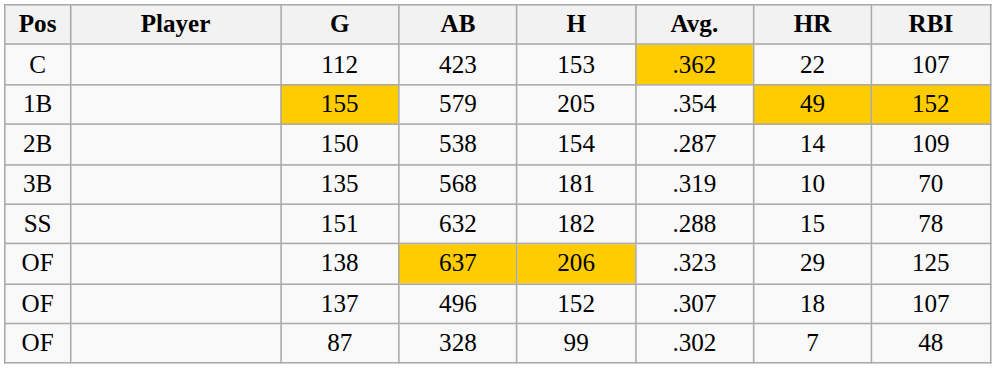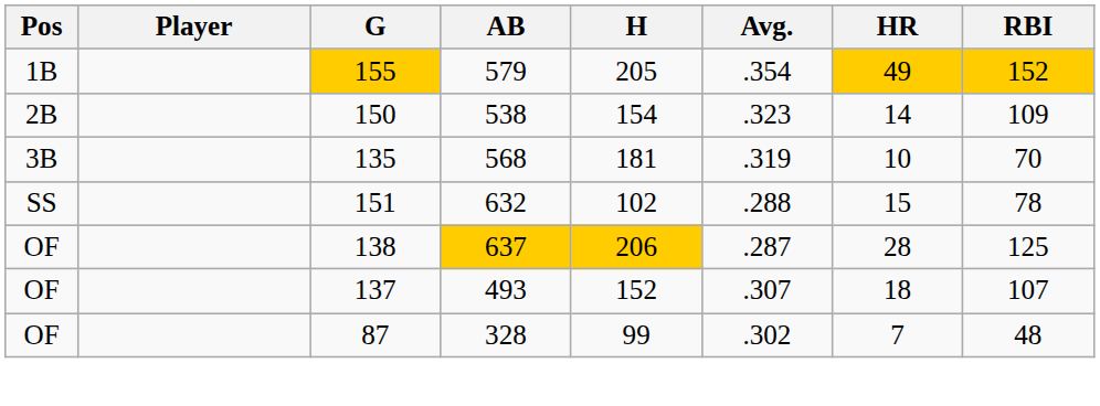 <table class="wikitable sortable">
 <tr>
 <th bgcolor="#DDDDFF" width="5%">Pos</th>
 <th bgcolor="#DDDDFF" width="16%">Player</th>
 <th bgcolor="#DDDDFF" width="9%">G</th>
 <th bgcolor="#DDDDFF" width="9%">AB</th>
 <th bgcolor="#DDDDFF" width="9%">H</th>
 <th bgcolor="#DDDDFF" width="9%">Avg.</th>
 <th bgcolor="#DDDDFF" width="9%">HR</th>
 <th bgcolor="#DDDDFF" width="9%">RBI</th>
-</tr>
-<tr align="center">
-<td>C</td>
-<td></td>
-<td>112</td>
-<td>423</td>
-<td>153</td>
-<td bgcolor="#FFCC00">.362</td>
-<td>22</td>
-<td>107</td>
 </tr>
 <tr align="center">
 <td>1B</td>
 <td></td>
 <td bgcolor="#FFCC00">155</td>
 <td>579</td>
 <td>205</td>
 <td>.354</td>
 <td bgcolor="#FFCC00">49</td>
 <td bgcolor="#FFCC00">152</td>
 </tr>
 <tr align="center">
 <td>2B</td>
 <td></td>
 <td>150</td>
 <td>538</td>
 <td>154</td>
-<td>.287</td>
+<td>.323</td>
 <td>14</td>
 <td>109</td>
 </tr>
 <tr align="center">
 <td>3B</td>
 <td></td>
 <td>135</td>
 <td>568</td>
 <td>181</td>
 <td>.319</td>
 <td>10</td>
 <td>70</td>
 </tr>
 <tr align="center">
 <td>SS</td>
 <td></td>
 <td>151</td>
 <td>632</td>
-<td>182</td>
+<td>102</td>
 <td>.288</td>
 <td>15</td>
 <td>78</td>
 </tr>
 <tr align="center">
 <td>OF</td>
 <td></td>
 <td>138</td>
 <td bgcolor="#FFCC00">637</td>
 <td bgcolor="#FFCC00">206</td>
-<td>.323</td>
-<td>29</td>
+<td>.287</td>
+<td>28</td>
 <td>125</td>
 </tr>
 <tr align="center">
 <td>OF</td>
 <td></td>
 <td>137</td>
-<td>496</td>
+<td>493</td>
 <td>152</td>
 <td>.307</td>
 <td>18</td>
 <td>107</td>
 </tr>
 <tr align="center">
 <td>OF</td>
 <td></td>
 <td>87</td>
 <td>328</td>
 <td>99</td>
 <td>.302</td>
 <td>7</td>
 <td>48</td>
 </tr>
 </table>
